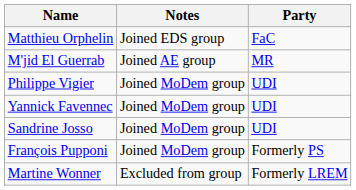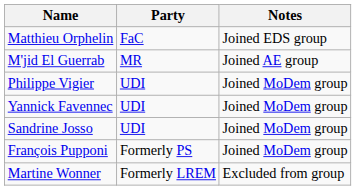 <table class="wikitable sortable">
 <tr>
 <th>Name</th>
+<th>Party</th>
 <th>Notes</th>
-<th>Party</th>
 </tr>
 <tr>
 <td><a href='#'>Matthieu Orphelin</a></td>
+<td><a href='#'>FaC</a></td>
 <td>Joined EDS group</td>
-<td><a href='#'>FaC</a></td>
 </tr>
 <tr>
 <td><a href='#'>M'jid El Guerrab</a></td>
+<td><a href='#'>MR</a></td>
 <td>Joined <a href='#'>AE</a> group</td>
-<td><a href='#'>MR</a></td>
 </tr>
 <tr>
 <td><a href='#'>Philippe Vigier</a></td>
+<td><a href='#'>UDI</a></td>
 <td>Joined <a href='#'>MoDem</a> group</td>
-<td><a href='#'>UDI</a></td>
 </tr>
 <tr>
 <td><a href='#'>Yannick Favennec</a></td>
+<td><a href='#'>UDI</a></td>
 <td>Joined <a href='#'>MoDem</a> group</td>
-<td><a href='#'>UDI</a></td>
 </tr>
 <tr>
 <td><a href='#'>Sandrine Josso</a></td>
+<td><a href='#'>UDI</a></td>
 <td>Joined <a href='#'>MoDem</a> group</td>
-<td><a href='#'>UDI</a></td>
 </tr>
 <tr>
 <td><a href='#'>François Pupponi</a></td>
+<td>Formerly <a href='#'>PS</a></td>
 <td>Joined <a href='#'>MoDem</a> group</td>
-<td>Formerly <a href='#'>PS</a></td>
 </tr>
 <tr>
 <td><a href='#'>Martine Wonner</a></td>
+<td>Formerly <a href='#'>LREM</a></td>
 <td>Excluded from group</td>
-<td>Formerly <a href='#'>LREM</a></td>
 </tr>
 </table>
